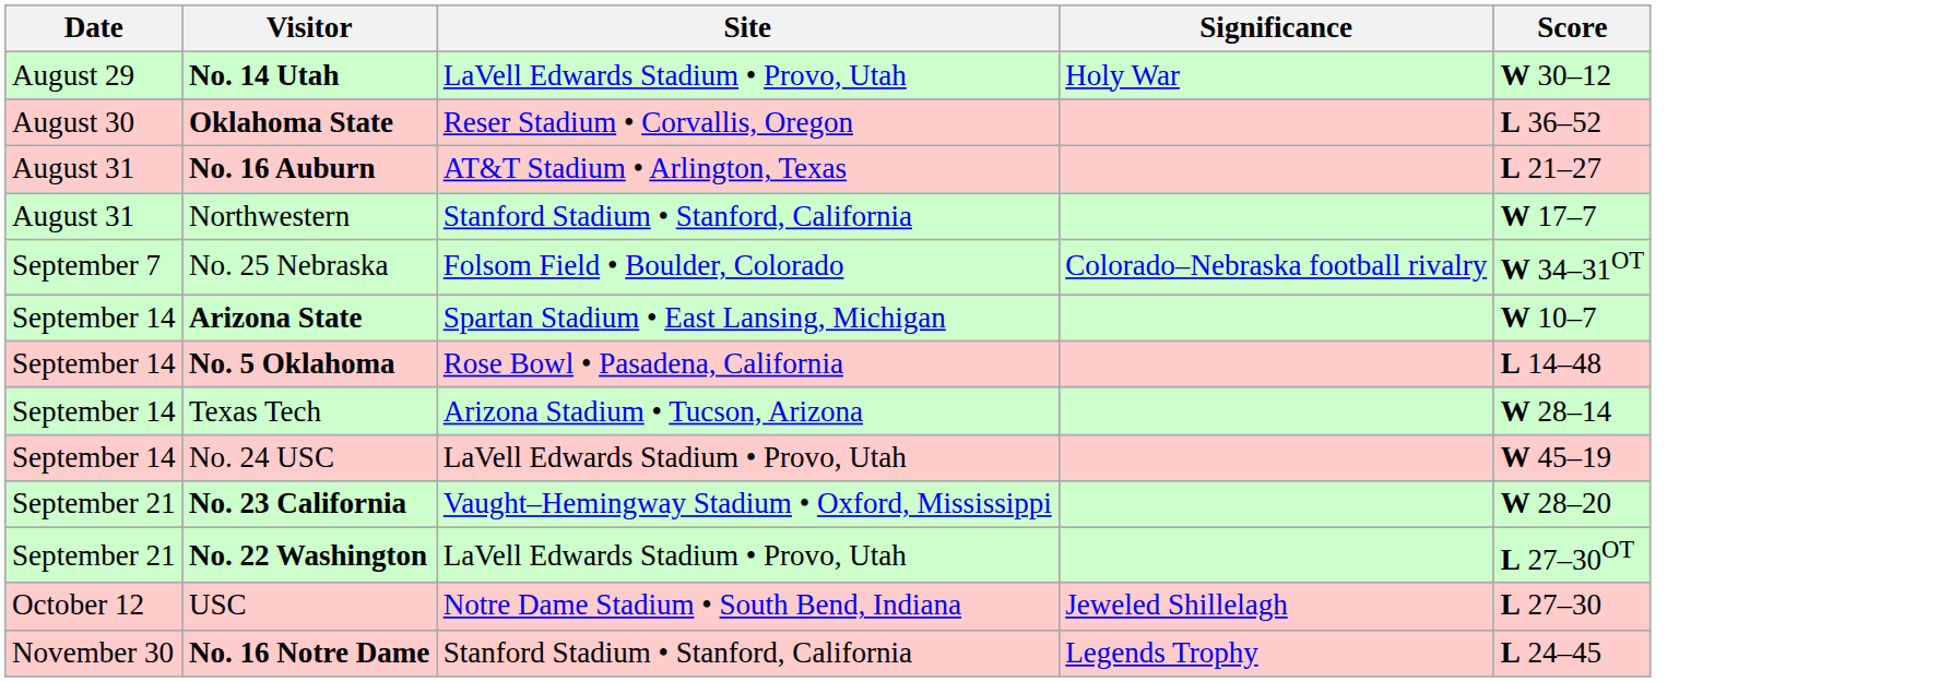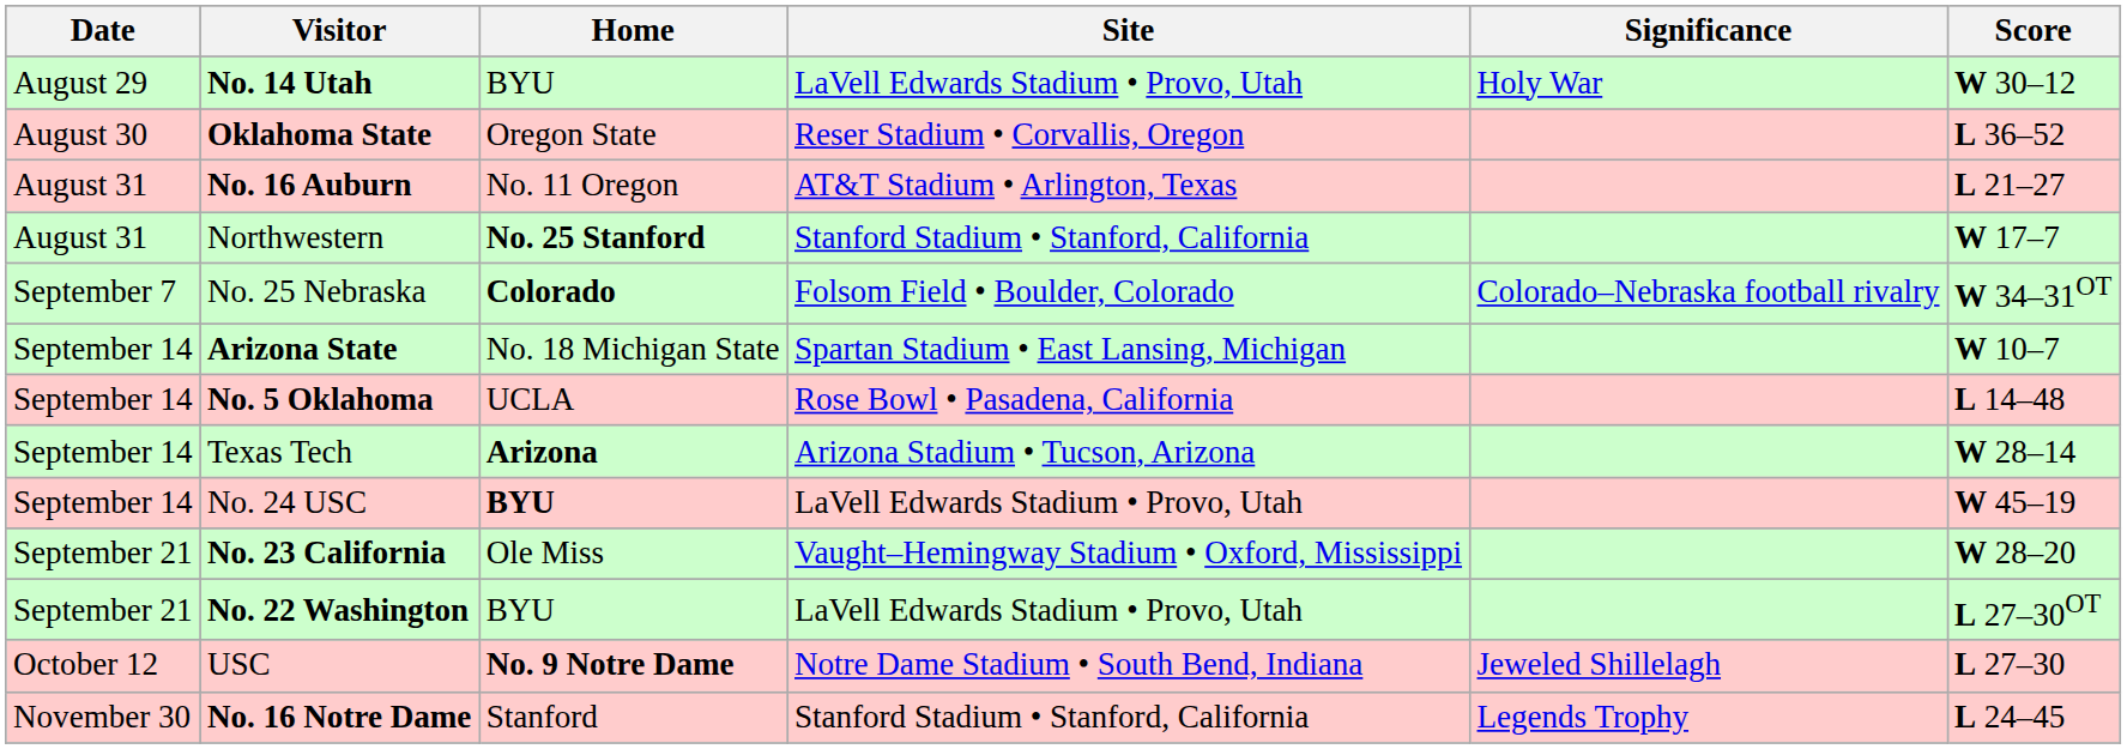 <table class="wikitable">
 <tr>
 <th>Date</th>
 <th>Visitor</th>
+<th>Home</th>
 <th>Site</th>
 <th>Significance</th>
 <th>Score</th>
 </tr>
 <tr style="background:#ccffcc;">
 <td>August 29</td>
 <td><strong>No. 14 Utah</strong></td>
+<td>BYU</td>
 <td><a href='#'>LaVell Edwards Stadium</a> • <a href='#'>Provo, Utah</a></td>
 <td><a href='#'>Holy War</a></td>
 <td><strong>W</strong> 30–12</td>
 </tr>
 <tr style="background:#ffcccc;">
 <td>August 30</td>
 <td><strong>Oklahoma State</strong></td>
+<td>Oregon State</td>
 <td><a href='#'>Reser Stadium</a> • <a href='#'>Corvallis, Oregon</a></td>
 <td></td>
 <td><strong>L</strong> 36–52</td>
 </tr>
 <tr style="background:#ffcccc;">
 <td>August 31</td>
 <td><strong>No. 16 Auburn</strong></td>
+<td>No. 11 Oregon</td>
 <td><a href='#'>AT&T Stadium</a> • <a href='#'>Arlington, Texas</a></td>
 <td></td>
 <td><strong>L</strong> 21–27</td>
 </tr>
 <tr style="background:#ccffcc;">
 <td>August 31</td>
 <td>Northwestern</td>
+<td><strong>No. 25 Stanford</strong></td>
 <td><a href='#'>Stanford Stadium</a> • <a href='#'>Stanford, California</a></td>
 <td></td>
 <td><strong>W</strong> 17–7</td>
 </tr>
 <tr style="background:#ccffcc;">
 <td>September 7</td>
 <td>No. 25 Nebraska</td>
+<td><strong>Colorado</strong></td>
 <td><a href='#'>Folsom Field</a> • <a href='#'>Boulder, Colorado</a></td>
 <td><a href='#'>Colorado–Nebraska football rivalry</a></td>
 <td><strong>W</strong> 34–31<sup>OT</sup></td>
 </tr>
 <tr style="background:#ccffcc;">
 <td>September 14</td>
 <td><strong>Arizona State</strong></td>
+<td>No. 18 Michigan State</td>
 <td><a href='#'>Spartan Stadium</a> • <a href='#'>East Lansing, Michigan</a></td>
 <td></td>
 <td><strong>W</strong> 10–7</td>
 </tr>
 <tr style="background:#ffcccc;">
 <td>September 14</td>
 <td><strong>No. 5 Oklahoma</strong></td>
+<td>UCLA</td>
 <td><a href='#'>Rose Bowl</a> • <a href='#'>Pasadena, California</a></td>
 <td></td>
 <td><strong>L</strong> 14–48</td>
 </tr>
 <tr style="background:#ccffcc;">
 <td>September 14</td>
 <td>Texas Tech</td>
+<td><strong>Arizona</strong></td>
 <td><a href='#'>Arizona Stadium</a> • <a href='#'>Tucson, Arizona</a></td>
 <td></td>
 <td><strong>W</strong> 28–14</td>
 </tr>
 <tr style="background:#ffcccc;">
 <td>September 14</td>
 <td>No. 24 USC</td>
+<td><strong>BYU</strong></td>
 <td>LaVell Edwards Stadium • Provo, Utah</td>
 <td></td>
 <td><strong>W</strong> 45–19</td>
 </tr>
 <tr style="background:#ccffcc;">
 <td>September 21</td>
 <td><strong>No. 23 California</strong></td>
+<td>Ole Miss</td>
 <td><a href='#'>Vaught–Hemingway Stadium</a> • <a href='#'>Oxford, Mississippi</a></td>
 <td></td>
 <td><strong>W</strong>  28–20</td>
 </tr>
 <tr style="background:#ccffcc;">
 <td>September 21</td>
 <td><strong> No. 22 Washington</strong></td>
+<td>BYU</td>
 <td>LaVell Edwards Stadium • Provo, Utah</td>
 <td></td>
 <td><strong>L</strong> 27–30<sup>OT</sup></td>
 </tr>
 <tr style="background: #ffcccc;">
 <td>October 12</td>
 <td>USC</td>
+<td><strong> No. 9 Notre Dame </strong></td>
 <td><a href='#'>Notre Dame Stadium</a> • <a href='#'>South Bend, Indiana</a></td>
 <td><a href='#'>Jeweled Shillelagh</a></td>
 <td><strong>L</strong> 27–30</td>
 </tr>
 <tr style="background:#ffcccc;">
 <td>November 30</td>
 <td><strong> No. 16 Notre Dame </strong></td>
+<td>Stanford</td>
 <td>Stanford Stadium • Stanford, California</td>
 <td><a href='#'>Legends Trophy</a></td>
 <td><strong>L</strong> 24–45</td>
 </tr>
 </table>
